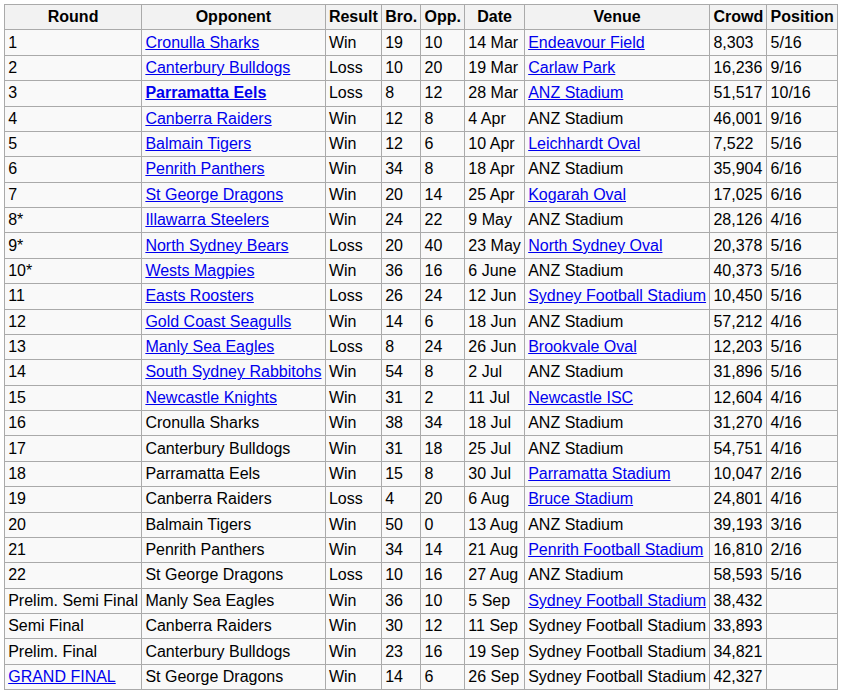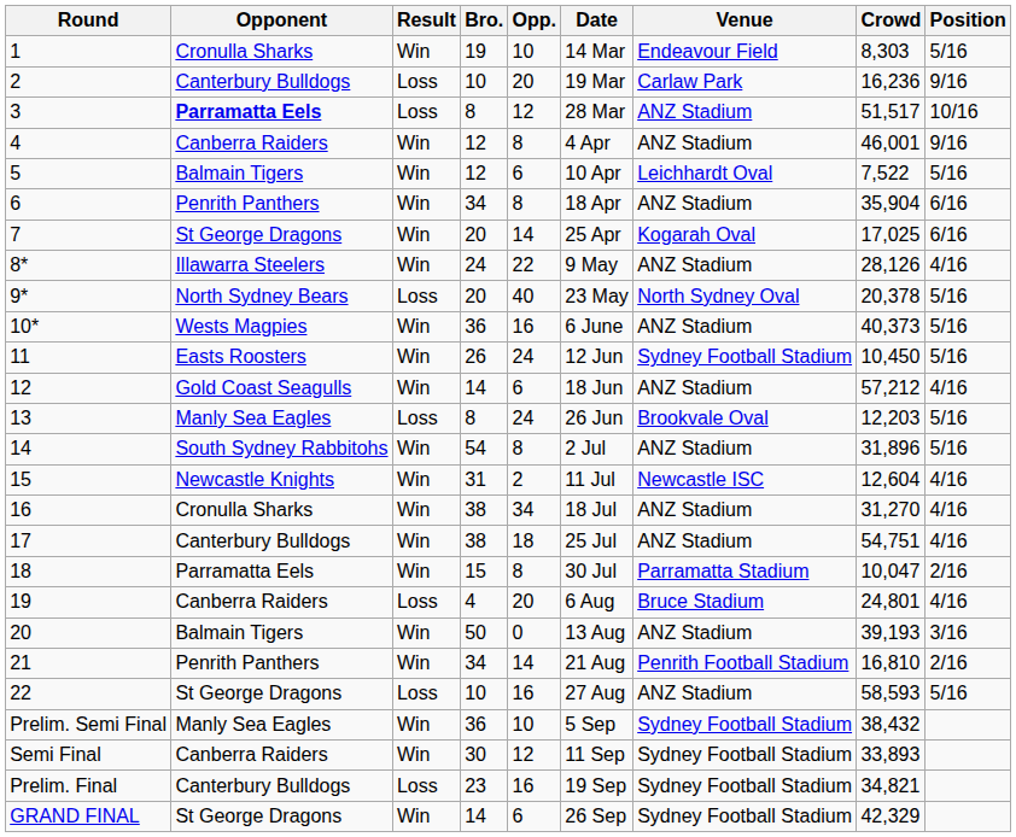 <table class="wikitable" style="text-align:left">
 <tr>
 <th>Round</th>
 <th>Opponent</th>
 <th>Result</th>
 <th>Bro.</th>
 <th>Opp.</th>
 <th>Date</th>
 <th>Venue</th>
 <th>Crowd</th>
 <th>Position</th>
 </tr>
 <tr>
 <td>1</td>
 <td><a href='#'>Cronulla Sharks</a></td>
 <td>Win</td>
 <td>19</td>
 <td>10</td>
 <td>14 Mar</td>
 <td><a href='#'>Endeavour Field</a></td>
 <td>8,303</td>
 <td>5/16</td>
 </tr>
 <tr>
 <td>2</td>
 <td><a href='#'>Canterbury Bulldogs</a></td>
 <td>Loss</td>
 <td>10</td>
 <td>20</td>
 <td>19 Mar</td>
 <td><a href='#'>Carlaw Park</a></td>
 <td>16,236</td>
 <td>9/16</td>
 </tr>
 <tr>
 <td>3</td>
 <td><strong><a href='#'>Parramatta Eels</a></strong></td>
 <td>Loss</td>
 <td>8</td>
 <td>12</td>
 <td>28 Mar</td>
 <td><a href='#'>ANZ Stadium</a></td>
 <td>51,517</td>
 <td>10/16</td>
 </tr>
 <tr>
 <td>4</td>
 <td><a href='#'>Canberra Raiders</a></td>
 <td>Win</td>
 <td>12</td>
 <td>8</td>
 <td>4 Apr</td>
 <td>ANZ Stadium</td>
 <td>46,001</td>
 <td>9/16</td>
 </tr>
 <tr>
 <td>5</td>
 <td><a href='#'>Balmain Tigers</a></td>
 <td>Win</td>
 <td>12</td>
 <td>6</td>
 <td>10 Apr</td>
 <td><a href='#'>Leichhardt Oval</a></td>
 <td>7,522</td>
 <td>5/16</td>
 </tr>
 <tr>
 <td>6</td>
 <td><a href='#'>Penrith Panthers</a></td>
 <td>Win</td>
 <td>34</td>
 <td>8</td>
 <td>18 Apr</td>
 <td>ANZ Stadium</td>
 <td>35,904</td>
 <td>6/16</td>
 </tr>
 <tr>
 <td>7</td>
 <td><a href='#'>St George Dragons</a></td>
 <td>Win</td>
 <td>20</td>
 <td>14</td>
 <td>25 Apr</td>
 <td><a href='#'>Kogarah Oval</a></td>
 <td>17,025</td>
 <td>6/16</td>
 </tr>
 <tr>
 <td>8*</td>
 <td><a href='#'>Illawarra Steelers</a></td>
 <td>Win</td>
 <td>24</td>
 <td>22</td>
 <td>9 May</td>
 <td>ANZ Stadium</td>
 <td>28,126</td>
 <td>4/16</td>
 </tr>
 <tr>
 <td>9*</td>
 <td><a href='#'>North Sydney Bears</a></td>
 <td>Loss</td>
 <td>20</td>
 <td>40</td>
 <td>23 May</td>
 <td><a href='#'>North Sydney Oval</a></td>
 <td>20,378</td>
 <td>5/16</td>
 </tr>
 <tr>
 <td>10*</td>
 <td><a href='#'>Wests Magpies</a></td>
 <td>Win</td>
 <td>36</td>
 <td>16</td>
 <td>6 June</td>
 <td>ANZ Stadium</td>
 <td>40,373</td>
 <td>5/16</td>
 </tr>
 <tr>
 <td>11</td>
 <td><a href='#'>Easts Roosters</a></td>
-<td>Loss</td>
+<td>Win</td>
 <td>26</td>
 <td>24</td>
 <td>12 Jun</td>
 <td><a href='#'>Sydney Football Stadium</a></td>
 <td>10,450</td>
 <td>5/16</td>
 </tr>
 <tr>
 <td>12</td>
 <td><a href='#'>Gold Coast Seagulls</a></td>
 <td>Win</td>
 <td>14</td>
 <td>6</td>
 <td>18 Jun</td>
 <td>ANZ Stadium</td>
 <td>57,212</td>
 <td>4/16</td>
 </tr>
 <tr>
 <td>13</td>
 <td><a href='#'>Manly Sea Eagles</a></td>
 <td>Loss</td>
 <td>8</td>
 <td>24</td>
 <td>26 Jun</td>
 <td><a href='#'>Brookvale Oval</a></td>
 <td>12,203</td>
 <td>5/16</td>
 </tr>
 <tr>
 <td>14</td>
 <td><a href='#'>South Sydney Rabbitohs</a></td>
 <td>Win</td>
 <td>54</td>
 <td>8</td>
 <td>2 Jul</td>
 <td>ANZ Stadium</td>
 <td>31,896</td>
 <td>5/16</td>
 </tr>
 <tr>
 <td>15</td>
 <td><a href='#'>Newcastle Knights</a></td>
 <td>Win</td>
 <td>31</td>
 <td>2</td>
 <td>11 Jul</td>
 <td><a href='#'>Newcastle ISC</a></td>
 <td>12,604</td>
 <td>4/16</td>
 </tr>
 <tr>
 <td>16</td>
 <td>Cronulla Sharks</td>
 <td>Win</td>
 <td>38</td>
 <td>34</td>
 <td>18 Jul</td>
 <td>ANZ Stadium</td>
 <td>31,270</td>
 <td>4/16</td>
 </tr>
 <tr>
 <td>17</td>
 <td>Canterbury Bulldogs</td>
 <td>Win</td>
-<td>31</td>
+<td>38</td>
 <td>18</td>
 <td>25 Jul</td>
 <td>ANZ Stadium</td>
 <td>54,751</td>
 <td>4/16</td>
 </tr>
 <tr>
 <td>18</td>
 <td>Parramatta Eels</td>
 <td>Win</td>
 <td>15</td>
 <td>8</td>
 <td>30 Jul</td>
 <td><a href='#'>Parramatta Stadium</a></td>
 <td>10,047</td>
 <td>2/16</td>
 </tr>
 <tr>
 <td>19</td>
 <td>Canberra Raiders</td>
 <td>Loss</td>
 <td>4</td>
 <td>20</td>
 <td>6 Aug</td>
 <td><a href='#'>Bruce Stadium</a></td>
 <td>24,801</td>
 <td>4/16</td>
 </tr>
 <tr>
 <td>20</td>
 <td>Balmain Tigers</td>
 <td>Win</td>
 <td>50</td>
 <td>0</td>
 <td>13 Aug</td>
 <td>ANZ Stadium</td>
 <td>39,193</td>
 <td>3/16</td>
 </tr>
 <tr>
 <td>21</td>
 <td>Penrith Panthers</td>
 <td>Win</td>
 <td>34</td>
 <td>14</td>
 <td>21 Aug</td>
 <td><a href='#'>Penrith Football Stadium</a></td>
 <td>16,810</td>
 <td>2/16</td>
 </tr>
 <tr>
 <td>22</td>
 <td>St George Dragons</td>
 <td>Loss</td>
 <td>10</td>
 <td>16</td>
 <td>27 Aug</td>
 <td>ANZ Stadium</td>
 <td>58,593</td>
 <td>5/16</td>
 </tr>
 <tr>
 <td>Prelim. Semi Final</td>
 <td>Manly Sea Eagles</td>
 <td>Win</td>
 <td>36</td>
 <td>10</td>
 <td>5 Sep</td>
 <td><a href='#'>Sydney Football Stadium</a></td>
 <td>38,432</td>
 <td></td>
 </tr>
 <tr>
 <td>Semi Final</td>
 <td>Canberra Raiders</td>
 <td>Win</td>
 <td>30</td>
 <td>12</td>
 <td>11 Sep</td>
 <td>Sydney Football Stadium</td>
 <td>33,893</td>
 <td></td>
 </tr>
 <tr>
 <td>Prelim. Final</td>
 <td>Canterbury Bulldogs</td>
-<td>Win</td>
+<td>Loss</td>
 <td>23</td>
 <td>16</td>
 <td>19 Sep</td>
 <td>Sydney Football Stadium</td>
 <td>34,821</td>
 <td></td>
 </tr>
 <tr>
 <td><a href='#'>GRAND FINAL</a></td>
 <td>St George Dragons</td>
 <td>Win</td>
 <td>14</td>
 <td>6</td>
 <td>26 Sep</td>
 <td>Sydney Football Stadium</td>
-<td>42,327</td>
+<td>42,329</td>
 <td></td>
 </tr>
 </table>
